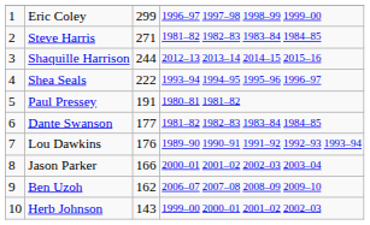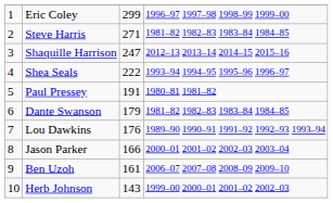 <table class="wikitable">
 <tr>
 </tr>
 <tr>
 <td>1</td>
 <td>Eric Coley</td>
 <td>299</td>
 <td style="font-size:80%;"><a href='#'>1996–97</a> <a href='#'>1997–98</a> <a href='#'>1998–99</a> <a href='#'>1999–00</a></td>
 </tr>
 <tr>
 <td>2</td>
 <td><a href='#'>Steve Harris</a></td>
 <td>271</td>
 <td style="font-size:80%;"><a href='#'>1981–82</a> <a href='#'>1982–83</a> <a href='#'>1983–84</a> <a href='#'>1984–85</a></td>
 </tr>
 <tr>
 <td>3</td>
 <td><a href='#'>Shaquille Harrison</a></td>
-<td>244</td>
+<td>247</td>
 <td style="font-size:80%;"><a href='#'>2012–13</a> <a href='#'>2013–14</a> <a href='#'>2014–15</a> <a href='#'>2015–16</a></td>
 </tr>
 <tr>
 <td>4</td>
 <td><a href='#'>Shea Seals</a></td>
 <td>222</td>
 <td style="font-size:80%;"><a href='#'>1993–94</a> <a href='#'>1994–95</a> <a href='#'>1995–96</a> <a href='#'>1996–97</a></td>
 </tr>
 <tr>
 <td>5</td>
 <td><a href='#'>Paul Pressey</a></td>
 <td>191</td>
 <td style="font-size:80%;"><a href='#'>1980–81</a> <a href='#'>1981–82</a></td>
 </tr>
 <tr>
 <td>6</td>
 <td><a href='#'>Dante Swanson</a></td>
-<td>177</td>
+<td>179</td>
 <td style="font-size:80%;"><a href='#'>1981–82</a> <a href='#'>1982–83</a> <a href='#'>1983–84</a> <a href='#'>1984–85</a></td>
 </tr>
 <tr>
 <td>7</td>
 <td>Lou Dawkins</td>
 <td>176</td>
 <td style="font-size:80%;"><a href='#'>1989–90</a> <a href='#'>1990–91</a> <a href='#'>1991–92</a> <a href='#'>1992–93</a> <a href='#'>1993–94</a></td>
 </tr>
 <tr>
 <td>8</td>
 <td>Jason Parker</td>
 <td>166</td>
 <td style="font-size:80%;"><a href='#'>2000–01</a> <a href='#'>2001–02</a> <a href='#'>2002–03</a> <a href='#'>2003–04</a></td>
 </tr>
 <tr>
 <td>9</td>
 <td><a href='#'>Ben Uzoh</a></td>
-<td>162</td>
+<td>161</td>
 <td style="font-size:80%;"><a href='#'>2006–07</a> <a href='#'>2007–08</a> <a href='#'>2008–09</a> <a href='#'>2009–10</a></td>
 </tr>
 <tr>
 <td>10</td>
 <td><a href='#'>Herb Johnson</a></td>
 <td>143</td>
 <td style="font-size:80%;"><a href='#'>1999–00</a> <a href='#'>2000–01</a> <a href='#'>2001–02</a> <a href='#'>2002–03</a></td>
 </tr>
 </table>
